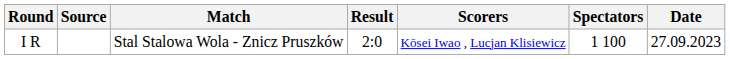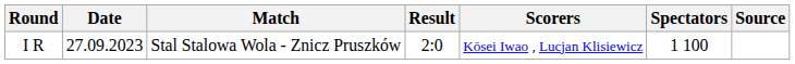 <table class="wikitable" style="text-align:center">
 <tr>
 <th>Round</th>
-<th>Source</th>
+<th>Date</th>
 <th>Match</th>
 <th>Result</th>
 <th>Scorers</th>
 <th>Spectators</th>
-<th>Date</th>
+<th>Source</th>
 </tr>
 <tr bgcolor="#ffffff">
 <td>I R</td>
-<td></td>
+<td>27.09.2023</td>
 <td>Stal Stalowa Wola - Znicz Pruszków</td>
 <td>2:0</td>
 <td><small><a href='#'>Kōsei Iwao</a> , <a href='#'>Lucjan Klisiewicz</a> </small></td>
 <td>1 100</td>
-<td>27.09.2023</td>
+<td></td>
 </tr>
 </table>
